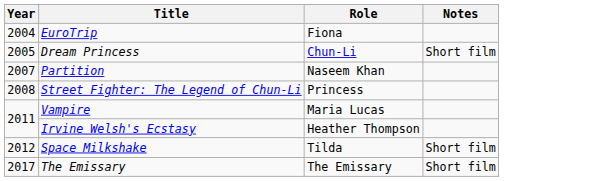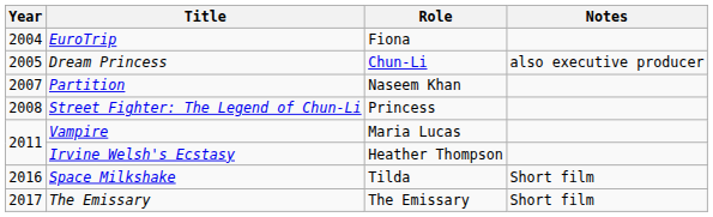 <table class="wikitable sortable plainrowheaders">
 <tr>
 <th scope="col">Year</th>
 <th scope="col">Title</th>
 <th scope="col">Role</th>
 <th scope="col" class="unsortable">Notes</th>
 </tr>
 <tr>
 <td>2004</td>
 <td scope="row"><em><a href='#'>EuroTrip</a></em></td>
 <td>Fiona</td>
 <td></td>
 </tr>
 <tr>
 <td>2005</td>
 <td scope="row"><em>Dream Princess</em></td>
 <td><a href='#'>Chun-Li</a></td>
-<td>Short film</td>
+<td>also executive producer</td>
 </tr>
 <tr>
 <td>2007</td>
 <td scope="row"><em><a href='#'>Partition</a></em></td>
 <td>Naseem Khan</td>
 <td></td>
 </tr>
 <tr>
 <td>2008</td>
 <td scope="row"><em><a href='#'>Street Fighter: The Legend of Chun-Li</a></em></td>
 <td>Princess</td>
 <td></td>
 </tr>
 <tr>
 <td rowspan='2'>2011</td>
 <td scope="row"><em><a href='#'>Vampire</a></em></td>
 <td>Maria Lucas</td>
 <td></td>
 </tr>
 <tr>
 <td scope="row"><em><a href='#'>Irvine Welsh's Ecstasy</a></em></td>
 <td>Heather Thompson</td>
 <td></td>
 </tr>
 <tr>
-<td>2012</td>
+<td>2016</td>
 <td scope="row"><em><a href='#'>Space Milkshake</a></em></td>
 <td>Tilda</td>
 <td>Short film</td>
 </tr>
 <tr>
 <td>2017</td>
 <td scope="row"><em>The Emissary</em></td>
 <td>The Emissary</td>
 <td>Short film</td>
 </tr>
 </table>
